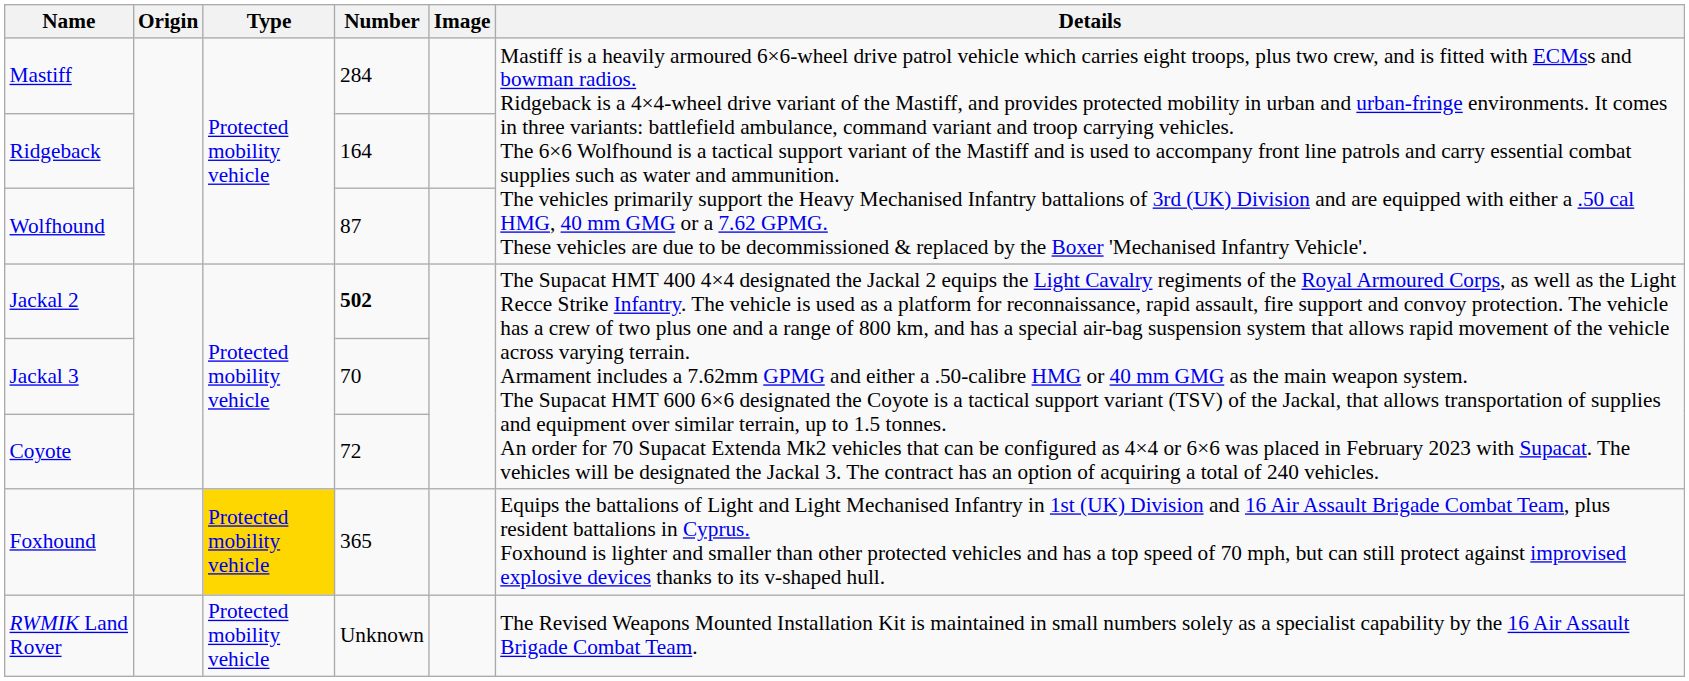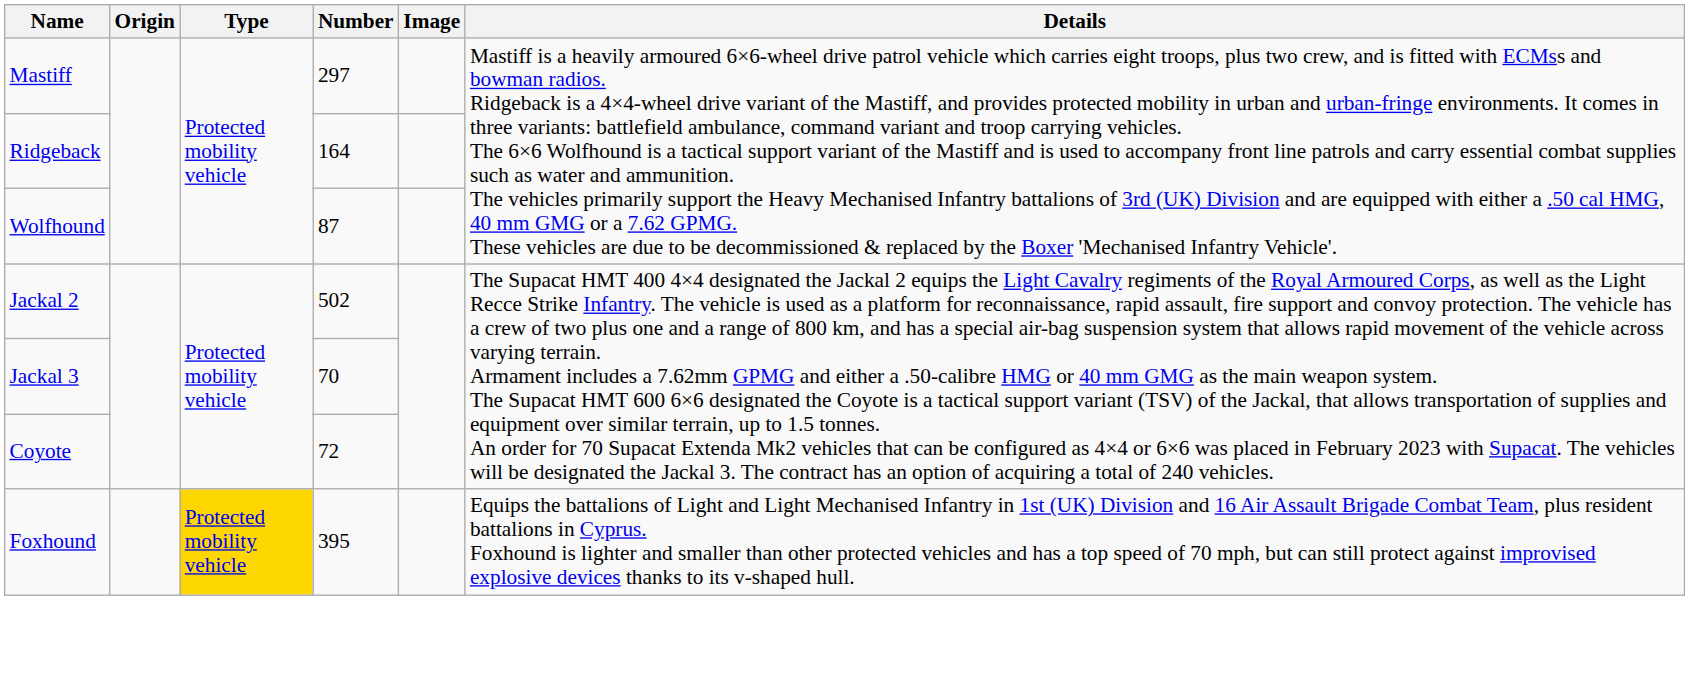 <table class="wikitable sortable" style="margin:auto; width:100%;">
 <tr>
 <th>Name</th>
 <th>Origin</th>
 <th>Type</th>
 <th>Number</th>
 <th>Image</th>
 <th>Details</th>
 </tr>
 <tr>
 <td><a href='#'>Mastiff</a></td>
 <td rowspan="3"><br></td>
 <td rowspan="3"><a href='#'>Protected mobility vehicle</a></td>
-<td>284</td>
+<td>297</td>
 <td></td>
 <td rowspan="3">Mastiff is a heavily armoured 6×6-wheel drive patrol vehicle which carries eight troops, plus two crew, and is fitted with <a href='#'>ECMs</a>s and <a href='#'>bowman radios.</a><br>Ridgeback is a 4×4-wheel drive variant of the Mastiff, and provides protected mobility in urban and <a href='#'>urban-fringe</a> environments. It comes in three variants: battlefield ambulance, command variant and troop carrying vehicles.<br>The 6×6 Wolfhound is a tactical support variant of the Mastiff and is used to accompany front line patrols and carry essential combat supplies such as water and ammunition.<br>The vehicles primarily support the Heavy Mechanised Infantry battalions of <a href='#'>3rd (UK) Division</a> and are equipped with either a <a href='#'>.50 cal HMG</a>, <a href='#'>40 mm GMG</a> or a <a href='#'>7.62 GPMG.</a><br>These vehicles are due to be decommissioned & replaced by the <a href='#'>Boxer</a> 'Mechanised Infantry Vehicle'.</td>
 </tr>
 <tr>
 <td><a href='#'>Ridgeback</a></td>
 <td>164</td>
 <td></td>
 </tr>
 <tr>
 <td><a href='#'>Wolfhound</a></td>
 <td>87</td>
 <td></td>
 </tr>
 <tr>
 <td><a href='#'>Jackal 2</a></td>
 <td rowspan="3"></td>
 <td rowspan="3"><a href='#'>Protected mobility vehicle</a></td>
-<td><strong>502</strong></td>
+<td>502</td>
 <td rowspan="3"></td>
 <td rowspan="3">The Supacat HMT 400 4×4 designated the Jackal 2 equips the <a href='#'>Light Cavalry</a> regiments of the <a href='#'>Royal Armoured Corps</a>, as well as the Light Recce Strike <a href='#'>Infantry</a>. The vehicle is used as a platform for reconnaissance, rapid assault, fire support and convoy protection. The vehicle has a crew of two plus one and a range of 800 km, and has a special air-bag suspension system that allows rapid movement of the vehicle across varying terrain.<br>Armament includes a 7.62mm <a href='#'>GPMG</a> and either a .50-calibre <a href='#'>HMG</a> or <a href='#'>40 mm GMG</a> as the main weapon system.<br>The Supacat HMT 600 6×6 designated the Coyote is a tactical support variant (TSV) of the Jackal, that allows transportation of supplies and equipment over similar terrain, up to 1.5 tonnes.<br>An order for 70 Supacat Extenda Mk2 vehicles that can be configured as 4×4 or 6×6 was placed in February 2023 with <a href='#'>Supacat</a>. The vehicles will be designated the Jackal 3. The contract has an option of acquiring a total of 240 vehicles.</td>
 </tr>
 <tr>
 <td><a href='#'>Jackal 3</a></td>
 <td>70</td>
 </tr>
 <tr>
 <td><a href='#'>Coyote</a></td>
 <td>72</td>
 </tr>
 <tr>
 <td><a href='#'>Foxhound</a></td>
 <td></td>
 <td style="background: gold;"><a href='#'>Protected mobility vehicle</a></td>
-<td>365</td>
+<td>395</td>
 <td></td>
 <td>Equips the battalions of Light and Light Mechanised Infantry in <a href='#'>1st (UK) Division</a> and <a href='#'>16 Air Assault Brigade Combat Team</a>,  plus resident battalions in <a href='#'>Cyprus.</a><br>Foxhound is lighter and smaller than other protected vehicles and has a top speed of 70 mph, but can still protect against <a href='#'>improvised explosive devices</a> thanks to its v-shaped hull.</td>
 </tr>
-<tr>
-<td><a href='#'><em>RWMIK</em> Land Rover</a></td>
-<td></td>
-<td><a href='#'>Protected mobility vehicle</a></td>
-<td>Unknown</td>
-<td></td>
-<td>The Revised Weapons Mounted Installation Kit is maintained in small numbers solely as a specialist capability by the <a href='#'>16 Air Assault Brigade Combat Team</a>.</td>
-</tr>
 </table>
